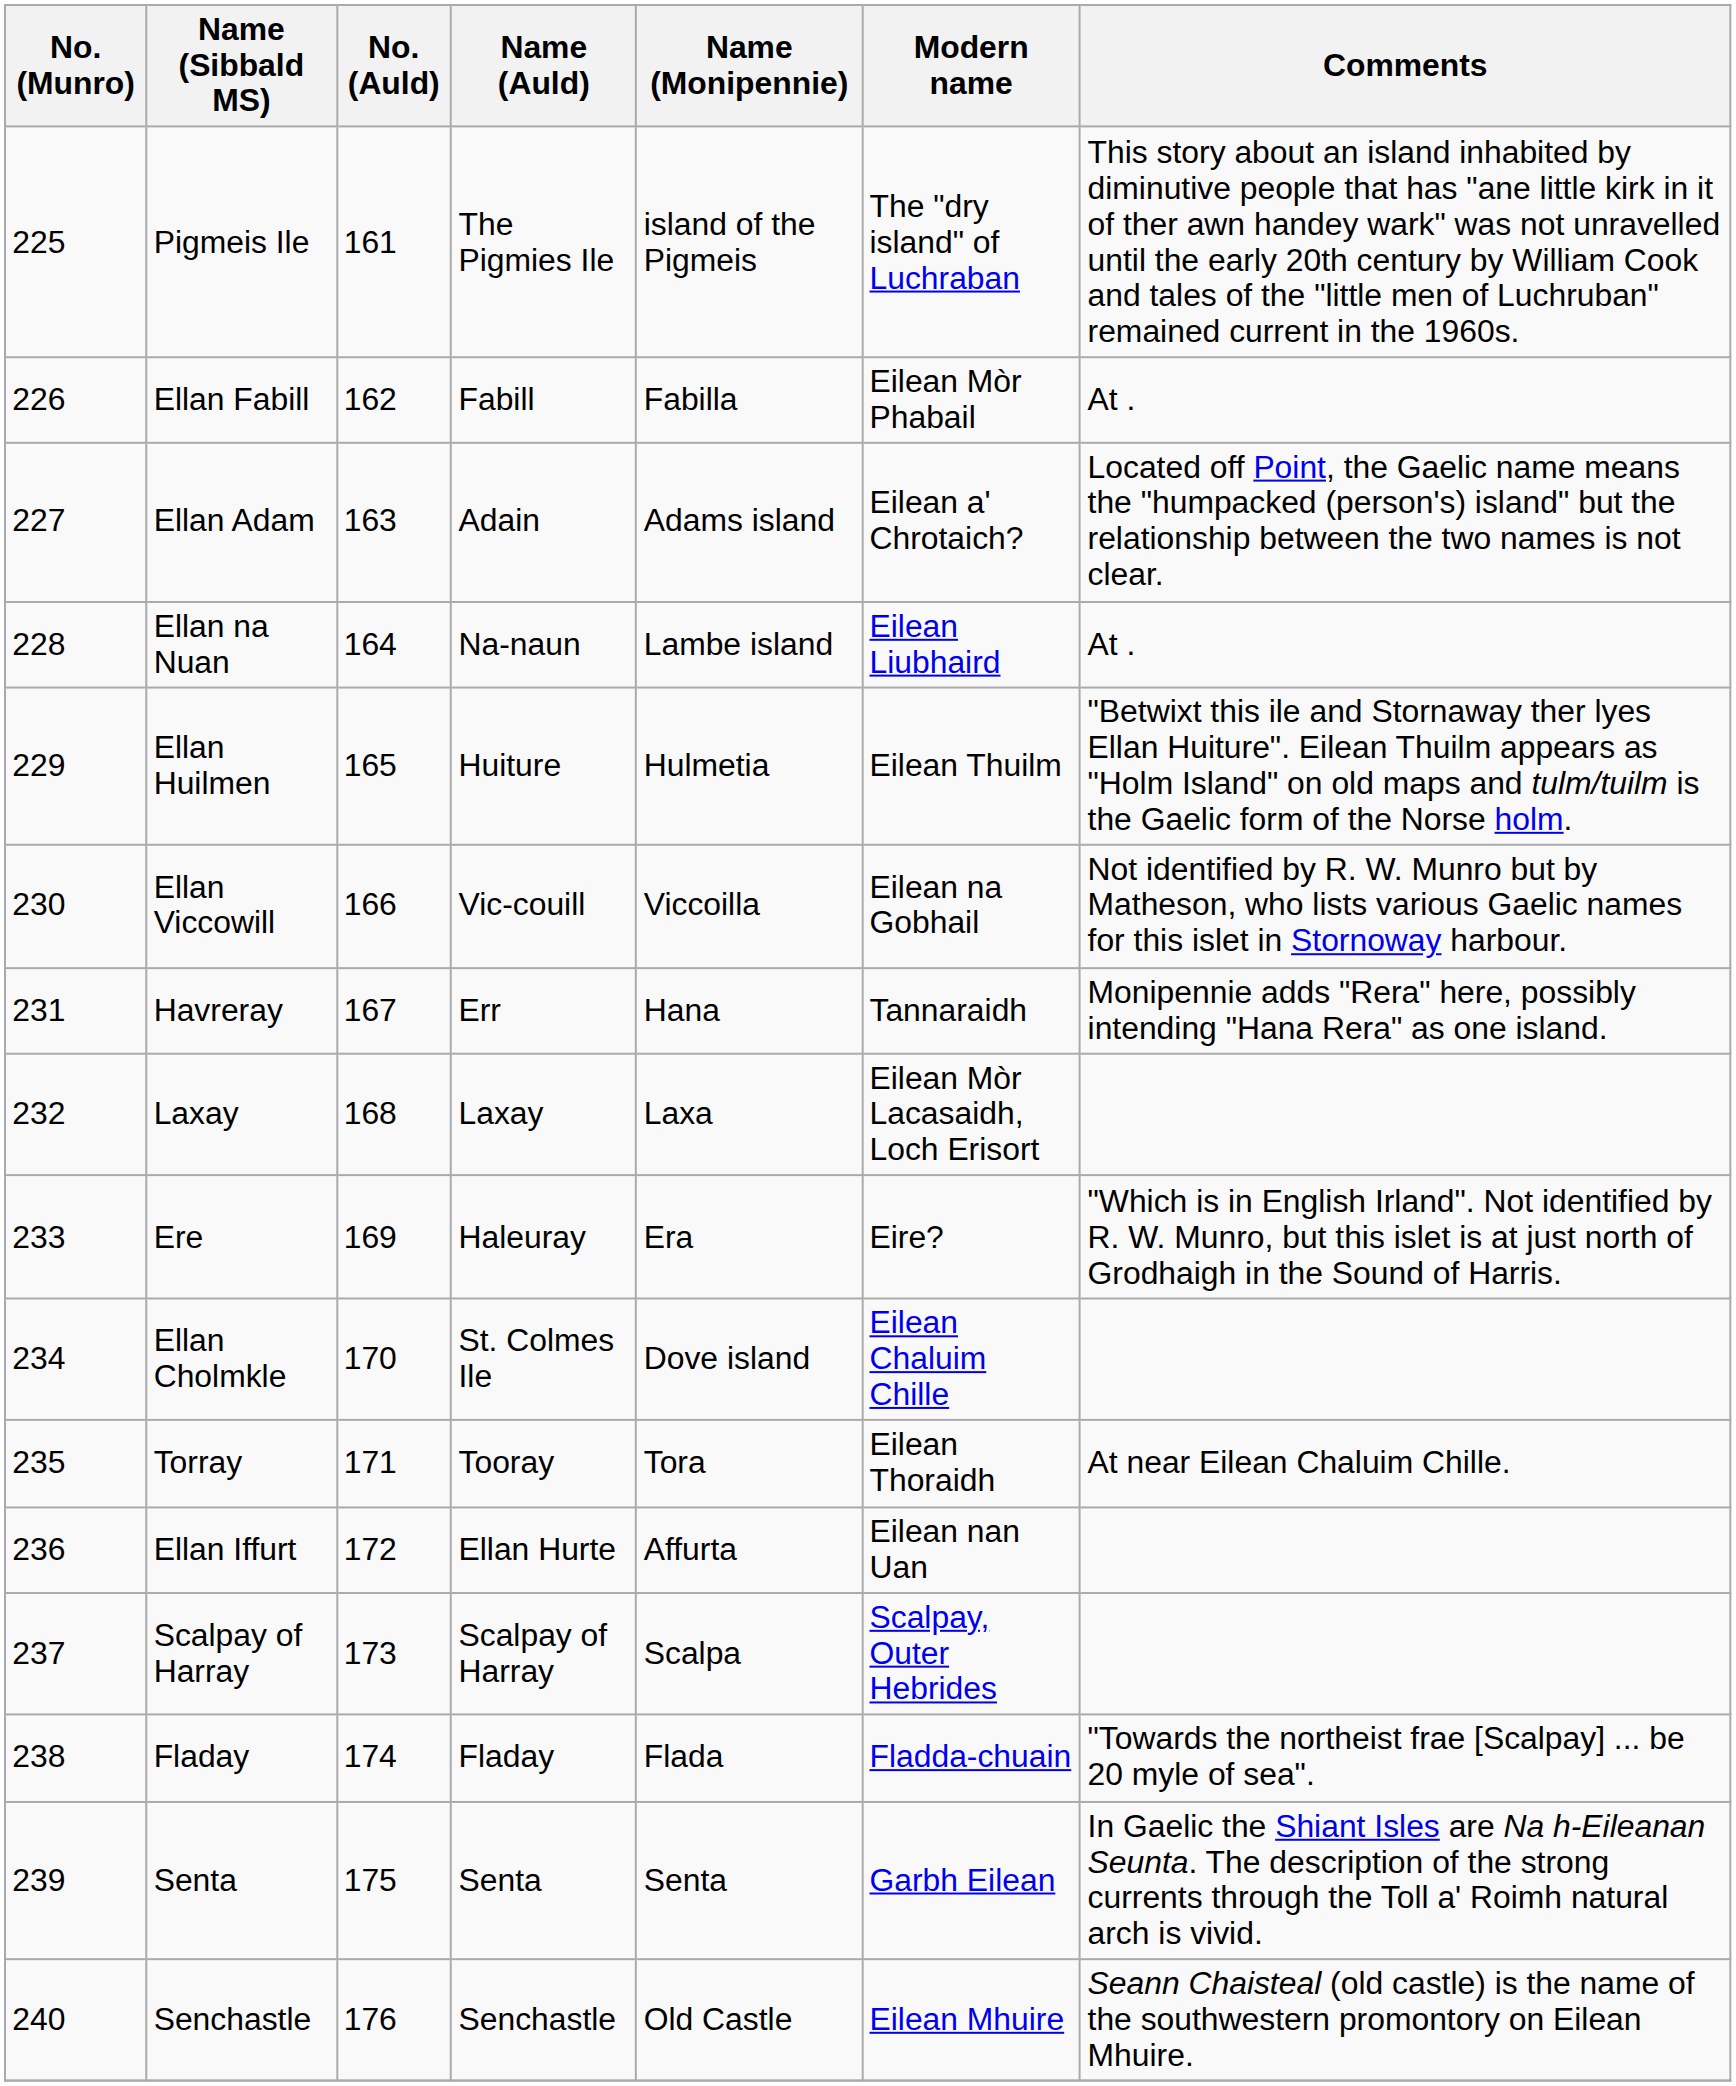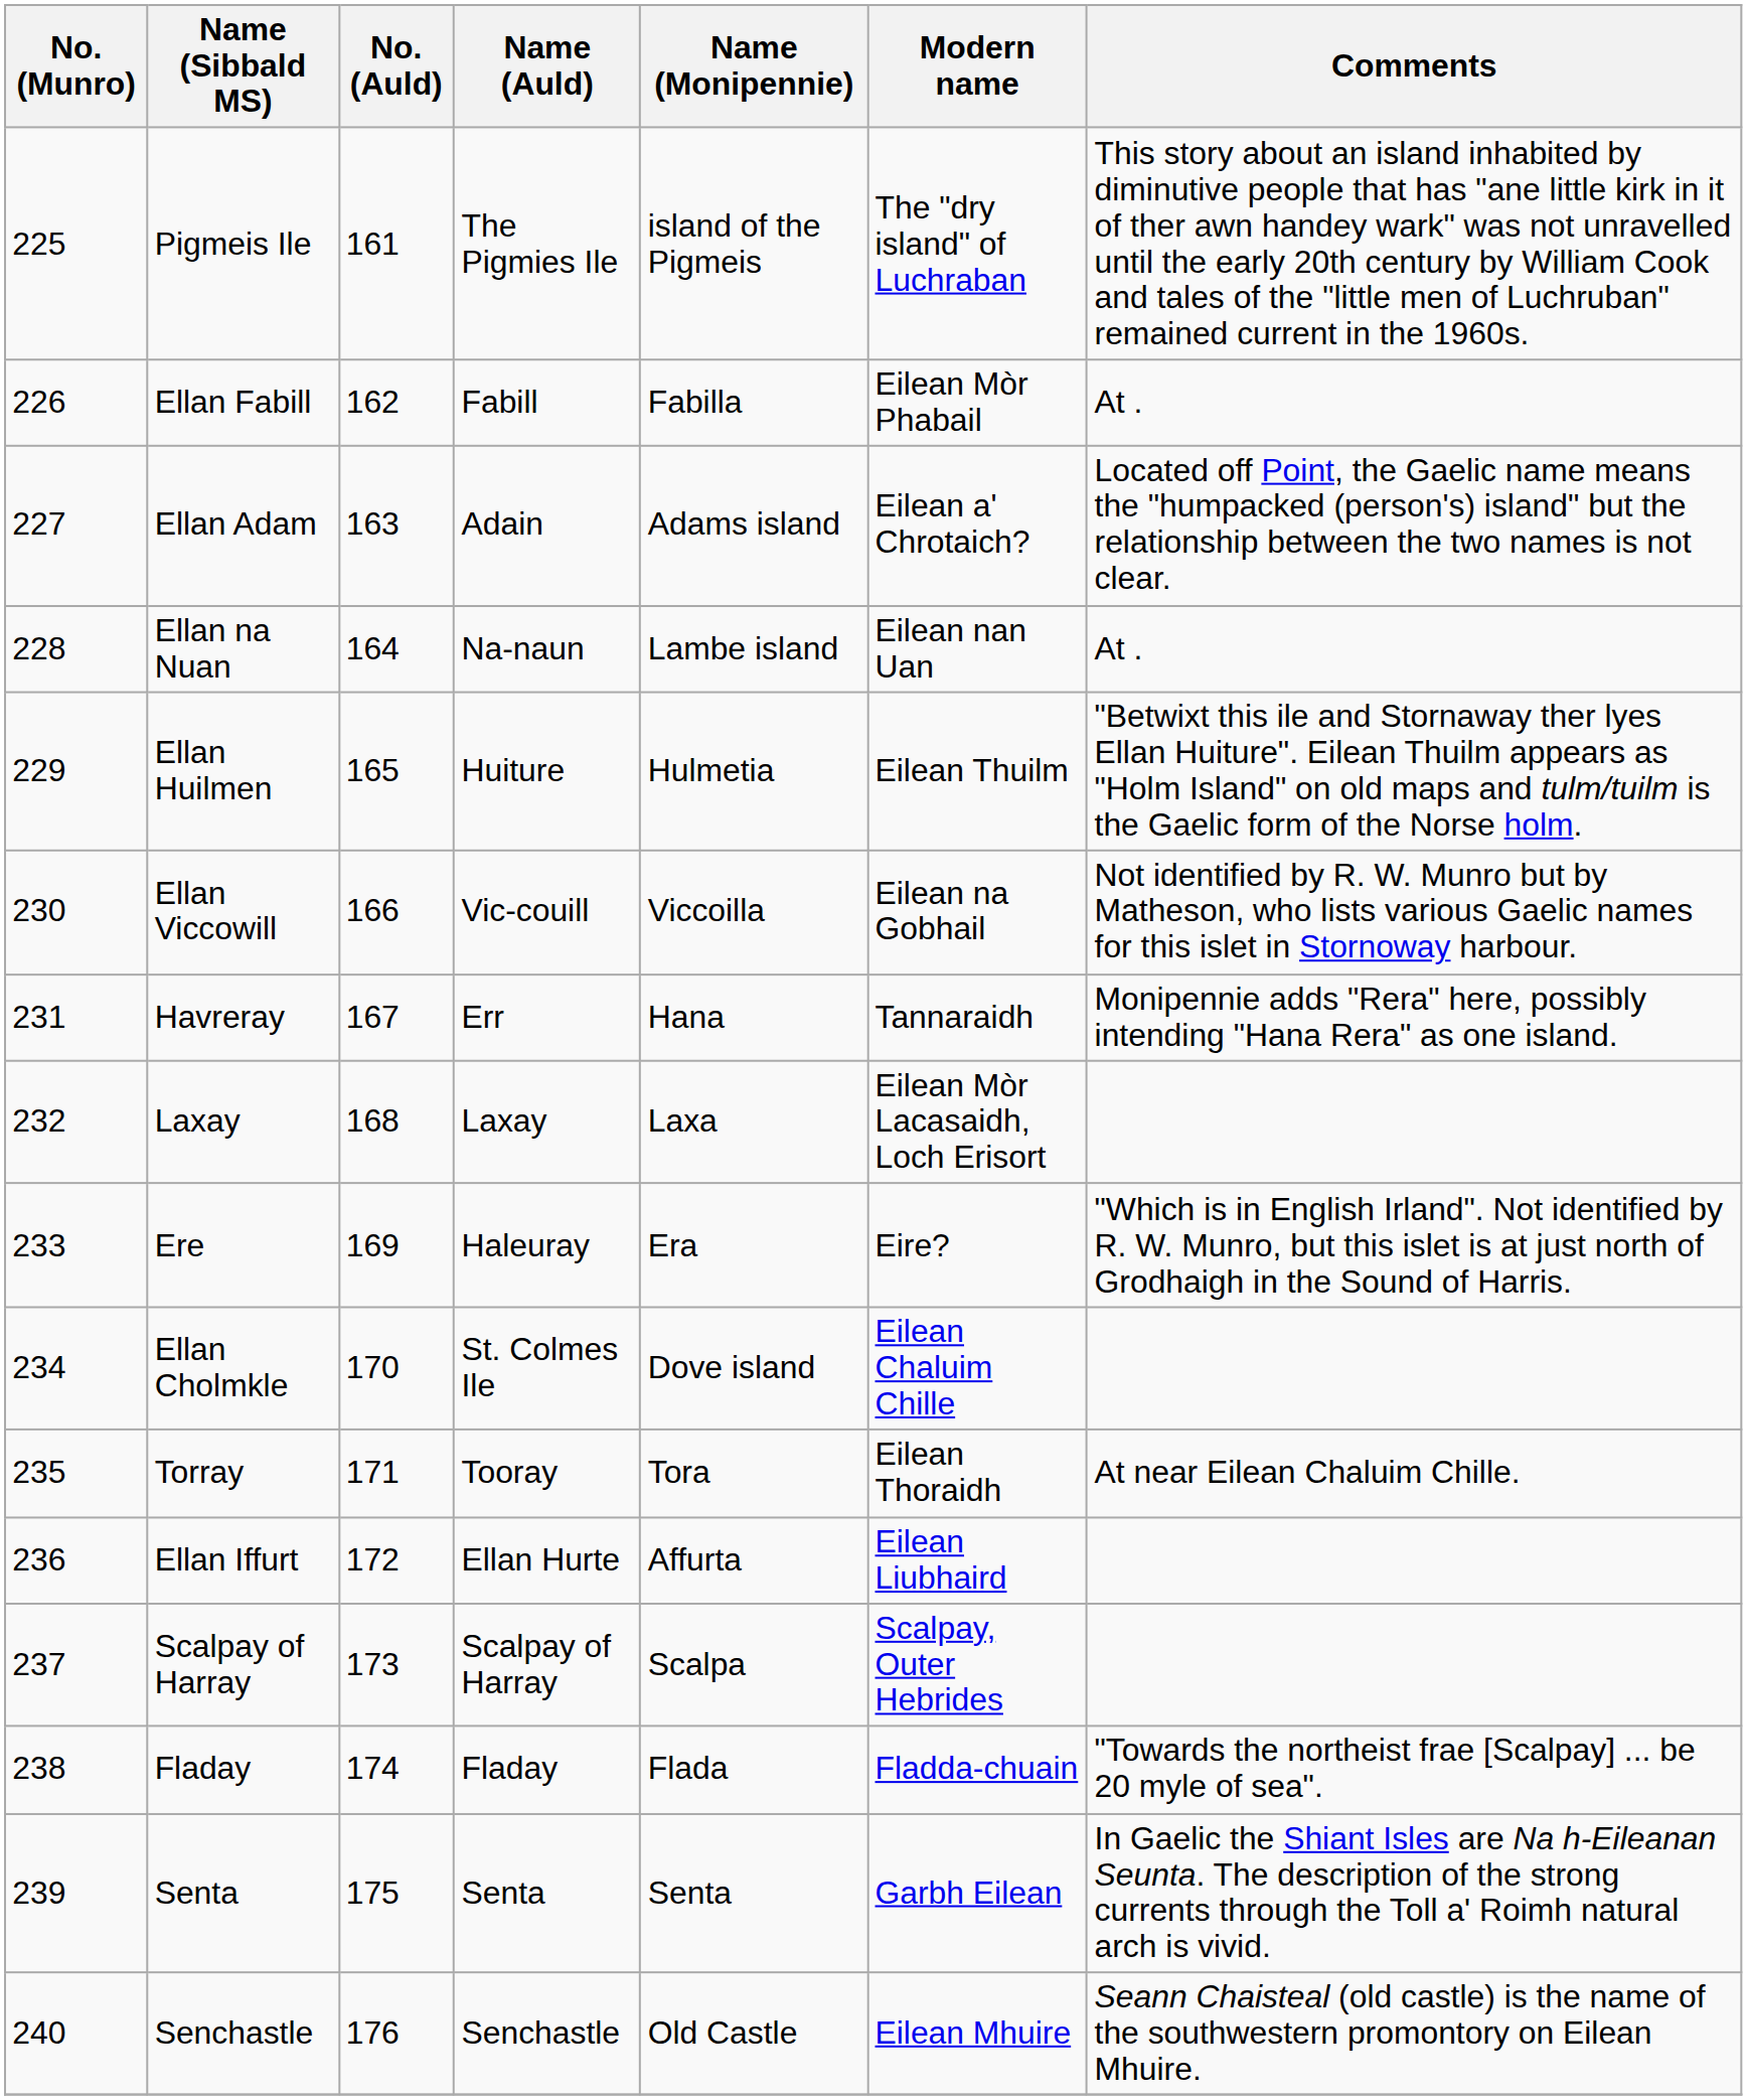 <table class="wikitable sortable">
 <tr>
 <th>No. (Munro)</th>
 <th>Name (Sibbald MS)</th>
 <th>No. (Auld)</th>
 <th>Name (Auld)</th>
 <th>Name (Monipennie)</th>
 <th>Modern name</th>
 <th>Comments</th>
 </tr>
 <tr>
 <td>225</td>
 <td>Pigmeis Ile</td>
 <td>161</td>
 <td>The Pigmies Ile</td>
 <td>island of the Pigmeis</td>
 <td>The "dry island" of <a href='#'>Luchraban</a></td>
 <td>This story about an island inhabited by diminutive people that has "ane little kirk in it of ther awn handey wark" was not unravelled until the early 20th century by William Cook and tales of the "little men of Luchruban" remained current in the 1960s.</td>
 </tr>
 <tr>
 <td>226</td>
 <td>Ellan Fabill</td>
 <td>162</td>
 <td>Fabill</td>
 <td>Fabilla</td>
 <td>Eilean Mòr Phabail</td>
 <td>At .</td>
 </tr>
 <tr>
 <td>227</td>
 <td>Ellan Adam</td>
 <td>163</td>
 <td>Adain</td>
 <td>Adams island</td>
 <td>Eilean a' Chrotaich?</td>
 <td>Located off <a href='#'>Point</a>, the Gaelic name means the "humpacked (person's) island" but the relationship between the two names is not clear.</td>
 </tr>
 <tr>
 <td>228</td>
 <td>Ellan na Nuan</td>
 <td>164</td>
 <td>Na-naun</td>
 <td>Lambe island</td>
-<td><a href='#'>Eilean Liubhaird</a></td>
+<td>Eilean nan Uan</td>
 <td>At .</td>
 </tr>
 <tr>
 <td>229</td>
 <td>Ellan Huilmen</td>
 <td>165</td>
 <td>Huiture</td>
 <td>Hulmetia</td>
 <td>Eilean Thuilm</td>
 <td>"Betwixt this ile and Stornaway ther lyes Ellan Huiture". Eilean Thuilm appears as "Holm Island" on old maps and <em>tulm/tuilm</em> is the Gaelic form of the Norse <a href='#'>holm</a>.</td>
 </tr>
 <tr>
 <td>230</td>
 <td>Ellan Viccowill</td>
 <td>166</td>
 <td>Vic-couill</td>
 <td>Viccoilla</td>
 <td>Eilean na Gobhail</td>
 <td>Not identified by R. W. Munro but by Matheson, who lists various Gaelic names for this islet in <a href='#'>Stornoway</a> harbour.</td>
 </tr>
 <tr>
 <td>231</td>
 <td>Havreray</td>
 <td>167</td>
 <td>Err</td>
 <td>Hana</td>
 <td>Tannaraidh</td>
 <td>Monipennie adds "Rera" here, possibly intending "Hana Rera" as one island.</td>
 </tr>
 <tr>
 <td>232</td>
 <td>Laxay</td>
 <td>168</td>
 <td>Laxay</td>
 <td>Laxa</td>
 <td>Eilean Mòr Lacasaidh, Loch Erisort</td>
 <td></td>
 </tr>
 <tr>
 <td>233</td>
 <td>Ere</td>
 <td>169</td>
 <td>Haleuray</td>
 <td>Era</td>
 <td>Eire?</td>
 <td>"Which is in English Irland". Not identified by R. W. Munro, but this islet is at  just north of Grodhaigh in the Sound of Harris.</td>
 </tr>
 <tr>
 <td>234</td>
 <td>Ellan Cholmkle</td>
 <td>170</td>
 <td>St. Colmes Ile</td>
 <td>Dove island</td>
 <td><a href='#'>Eilean Chaluim Chille</a></td>
 <td></td>
 </tr>
 <tr>
 <td>235</td>
 <td>Torray</td>
 <td>171</td>
 <td>Tooray</td>
 <td>Tora</td>
 <td>Eilean Thoraidh</td>
 <td>At  near Eilean Chaluim Chille.</td>
 </tr>
 <tr>
 <td>236</td>
 <td>Ellan Iffurt</td>
 <td>172</td>
 <td>Ellan Hurte</td>
 <td>Affurta</td>
-<td>Eilean nan Uan</td>
+<td><a href='#'>Eilean Liubhaird</a></td>
 <td></td>
 </tr>
 <tr>
 <td>237</td>
 <td>Scalpay of Harray</td>
 <td>173</td>
 <td>Scalpay of Harray</td>
 <td>Scalpa</td>
 <td><a href='#'>Scalpay, Outer Hebrides</a></td>
 <td></td>
 </tr>
 <tr>
 <td>238</td>
 <td>Fladay</td>
 <td>174</td>
 <td>Fladay</td>
 <td>Flada</td>
 <td><a href='#'>Fladda-chuain</a></td>
 <td>"Towards the northeist frae [Scalpay] ... be 20 myle of sea".</td>
 </tr>
 <tr>
 <td>239</td>
 <td>Senta</td>
 <td>175</td>
 <td>Senta</td>
 <td>Senta</td>
 <td><a href='#'>Garbh Eilean</a></td>
 <td>In Gaelic the <a href='#'>Shiant Isles</a> are <em>Na h-Eileanan Seunta</em>. The description of the strong currents through the Toll a' Roimh natural arch is vivid.</td>
 </tr>
 <tr>
 <td>240</td>
 <td>Senchastle</td>
 <td>176</td>
 <td>Senchastle</td>
 <td>Old Castle</td>
 <td><a href='#'>Eilean Mhuire</a></td>
 <td><em>Seann Chaisteal</em> (old castle) is the name of the southwestern promontory on Eilean Mhuire.</td>
 </tr>
 <tr>
 </tr>
 </table>
